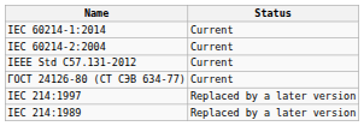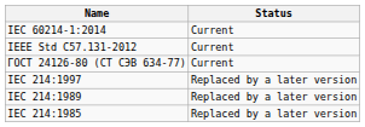 <table class="wikitable">
 <tr>
 <th>Name</th>
 <th>Status</th>
 </tr>
 <tr>
 <td>IEC 60214-1:2014</td>
-<td>Current</td>
-</tr>
-<tr>
-<td>IEC 60214-2:2004</td>
 <td>Current</td>
 </tr>
 <tr>
 <td>IEEE Std C57.131-2012</td>
 <td>Current</td>
 </tr>
 <tr>
 <td>ГОСТ 24126-80 (СТ СЭВ 634-77)</td>
 <td>Current</td>
 </tr>
 <tr>
 <td>IEC 214:1997</td>
 <td>Replaced by a later version</td>
 </tr>
 <tr>
 <td>IEC 214:1989</td>
 <td>Replaced by a later version</td>
 </tr>
+<tr>
+<td>IEC 214:1985</td>
+<td>Replaced by a later version</td>
+</tr>
 </table>
